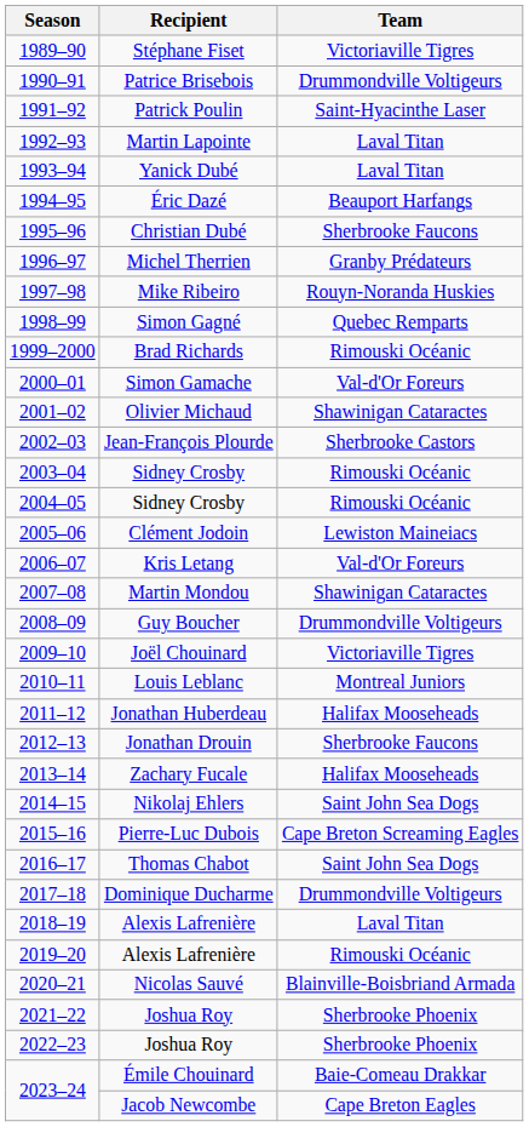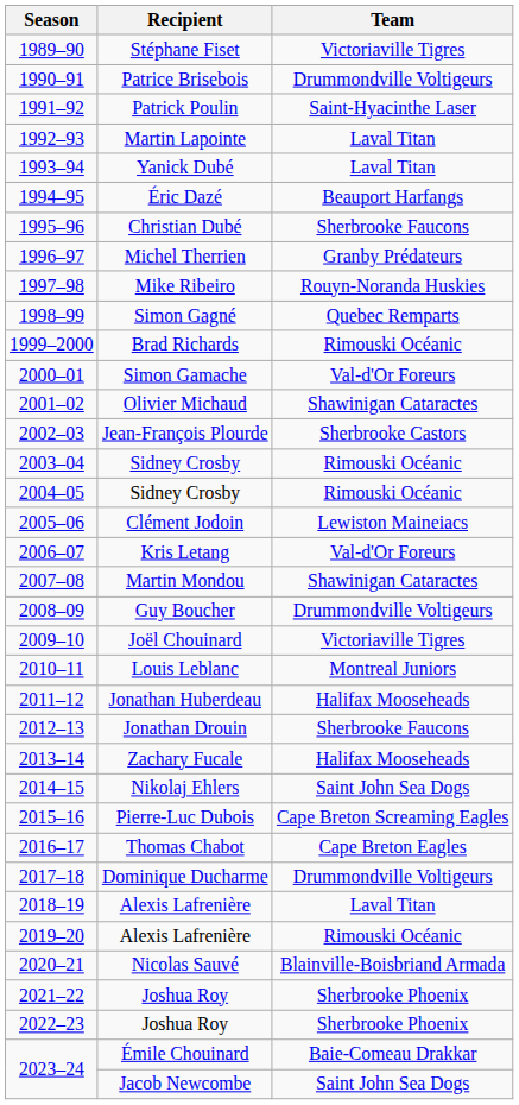 <table class="wikitable" style="text-align:center">
 <tr>
 <th>Season</th>
 <th>Recipient</th>
 <th>Team</th>
 </tr>
 <tr>
 <td><a href='#'>1989–90</a></td>
 <td><a href='#'>Stéphane Fiset</a></td>
 <td><a href='#'>Victoriaville Tigres</a></td>
 </tr>
 <tr>
 <td><a href='#'>1990–91</a></td>
 <td><a href='#'>Patrice Brisebois</a></td>
 <td><a href='#'>Drummondville Voltigeurs</a></td>
 </tr>
 <tr>
 <td><a href='#'>1991–92</a></td>
 <td><a href='#'>Patrick Poulin</a></td>
 <td><a href='#'>Saint-Hyacinthe Laser</a></td>
 </tr>
 <tr>
 <td><a href='#'>1992–93</a></td>
 <td><a href='#'>Martin Lapointe</a></td>
 <td><a href='#'>Laval Titan</a></td>
 </tr>
 <tr>
 <td><a href='#'>1993–94</a></td>
 <td><a href='#'>Yanick Dubé</a></td>
 <td><a href='#'>Laval Titan</a></td>
 </tr>
 <tr>
 <td><a href='#'>1994–95</a></td>
 <td><a href='#'>Éric Dazé</a></td>
 <td><a href='#'>Beauport Harfangs</a></td>
 </tr>
 <tr>
 <td><a href='#'>1995–96</a></td>
 <td><a href='#'>Christian Dubé</a></td>
 <td><a href='#'>Sherbrooke Faucons</a></td>
 </tr>
 <tr>
 <td><a href='#'>1996–97</a></td>
 <td><a href='#'>Michel Therrien</a></td>
 <td><a href='#'>Granby Prédateurs</a></td>
 </tr>
 <tr>
 <td><a href='#'>1997–98</a></td>
 <td><a href='#'>Mike Ribeiro</a></td>
 <td><a href='#'>Rouyn-Noranda Huskies</a></td>
 </tr>
 <tr>
 <td><a href='#'>1998–99</a></td>
 <td><a href='#'>Simon Gagné</a></td>
 <td><a href='#'>Quebec Remparts</a></td>
 </tr>
 <tr>
 <td><a href='#'>1999–2000</a></td>
 <td><a href='#'>Brad Richards</a></td>
 <td><a href='#'>Rimouski Océanic</a></td>
 </tr>
 <tr>
 <td><a href='#'>2000–01</a></td>
 <td><a href='#'>Simon Gamache</a></td>
 <td><a href='#'>Val-d'Or Foreurs</a></td>
 </tr>
 <tr>
 <td><a href='#'>2001–02</a></td>
 <td><a href='#'>Olivier Michaud</a></td>
 <td><a href='#'>Shawinigan Cataractes</a></td>
 </tr>
 <tr>
 <td><a href='#'>2002–03</a></td>
 <td><a href='#'>Jean-François Plourde</a></td>
 <td><a href='#'>Sherbrooke Castors</a></td>
 </tr>
 <tr>
 <td><a href='#'>2003–04</a></td>
 <td><a href='#'>Sidney Crosby</a></td>
 <td><a href='#'>Rimouski Océanic</a></td>
 </tr>
 <tr>
 <td><a href='#'>2004–05</a></td>
 <td>Sidney Crosby</td>
 <td><a href='#'>Rimouski Océanic</a></td>
 </tr>
 <tr>
 <td><a href='#'>2005–06</a></td>
 <td><a href='#'>Clément Jodoin</a></td>
 <td><a href='#'>Lewiston Maineiacs</a></td>
 </tr>
 <tr>
 <td><a href='#'>2006–07</a></td>
 <td><a href='#'>Kris Letang</a></td>
 <td><a href='#'>Val-d'Or Foreurs</a></td>
 </tr>
 <tr>
 <td><a href='#'>2007–08</a></td>
 <td><a href='#'>Martin Mondou</a></td>
 <td><a href='#'>Shawinigan Cataractes</a></td>
 </tr>
 <tr>
 <td><a href='#'>2008–09</a></td>
 <td><a href='#'>Guy Boucher</a></td>
 <td><a href='#'>Drummondville Voltigeurs</a></td>
 </tr>
 <tr>
 <td><a href='#'>2009–10</a></td>
 <td><a href='#'>Joël Chouinard</a></td>
 <td><a href='#'>Victoriaville Tigres</a></td>
 </tr>
 <tr>
 <td><a href='#'>2010–11</a></td>
 <td><a href='#'>Louis Leblanc</a></td>
 <td><a href='#'>Montreal Juniors</a></td>
 </tr>
 <tr>
 <td><a href='#'>2011–12</a></td>
 <td><a href='#'>Jonathan Huberdeau</a></td>
 <td><a href='#'>Halifax Mooseheads</a></td>
 </tr>
 <tr>
 <td><a href='#'>2012–13</a></td>
 <td><a href='#'>Jonathan Drouin</a></td>
 <td><a href='#'>Sherbrooke Faucons</a></td>
 </tr>
 <tr>
 <td><a href='#'>2013–14</a></td>
 <td><a href='#'>Zachary Fucale</a></td>
 <td><a href='#'>Halifax Mooseheads</a></td>
 </tr>
 <tr>
 <td><a href='#'>2014–15</a></td>
 <td><a href='#'>Nikolaj Ehlers</a></td>
 <td><a href='#'>Saint John Sea Dogs</a></td>
 </tr>
 <tr>
 <td><a href='#'>2015–16</a></td>
 <td><a href='#'>Pierre-Luc Dubois</a></td>
 <td><a href='#'>Cape Breton Screaming Eagles</a></td>
 </tr>
 <tr>
 <td><a href='#'>2016–17</a></td>
 <td><a href='#'>Thomas Chabot</a></td>
-<td><a href='#'>Saint John Sea Dogs</a></td>
+<td><a href='#'>Cape Breton Eagles</a></td>
 </tr>
 <tr>
 <td><a href='#'>2017–18</a></td>
 <td><a href='#'>Dominique Ducharme</a></td>
 <td><a href='#'>Drummondville Voltigeurs</a></td>
 </tr>
 <tr>
 <td><a href='#'>2018–19</a></td>
 <td><a href='#'>Alexis Lafrenière</a></td>
 <td><a href='#'>Laval Titan</a></td>
 </tr>
 <tr>
 <td><a href='#'>2019–20</a></td>
 <td>Alexis Lafrenière</td>
 <td><a href='#'>Rimouski Océanic</a></td>
 </tr>
 <tr>
 <td><a href='#'>2020–21</a></td>
 <td><a href='#'>Nicolas Sauvé</a></td>
 <td><a href='#'>Blainville-Boisbriand Armada</a></td>
 </tr>
 <tr>
 <td><a href='#'>2021–22</a></td>
 <td><a href='#'>Joshua Roy</a></td>
 <td><a href='#'>Sherbrooke Phoenix</a></td>
 </tr>
 <tr>
 <td><a href='#'>2022–23</a></td>
 <td>Joshua Roy</td>
 <td><a href='#'>Sherbrooke Phoenix</a></td>
 </tr>
 <tr>
 <td rowspan="2"><a href='#'>2023–24</a></td>
 <td><a href='#'>Émile Chouinard</a></td>
 <td><a href='#'>Baie-Comeau Drakkar</a></td>
 </tr>
 <tr>
 <td><a href='#'>Jacob Newcombe</a></td>
-<td><a href='#'>Cape Breton Eagles</a></td>
+<td><a href='#'>Saint John Sea Dogs</a></td>
 </tr>
 </table>
